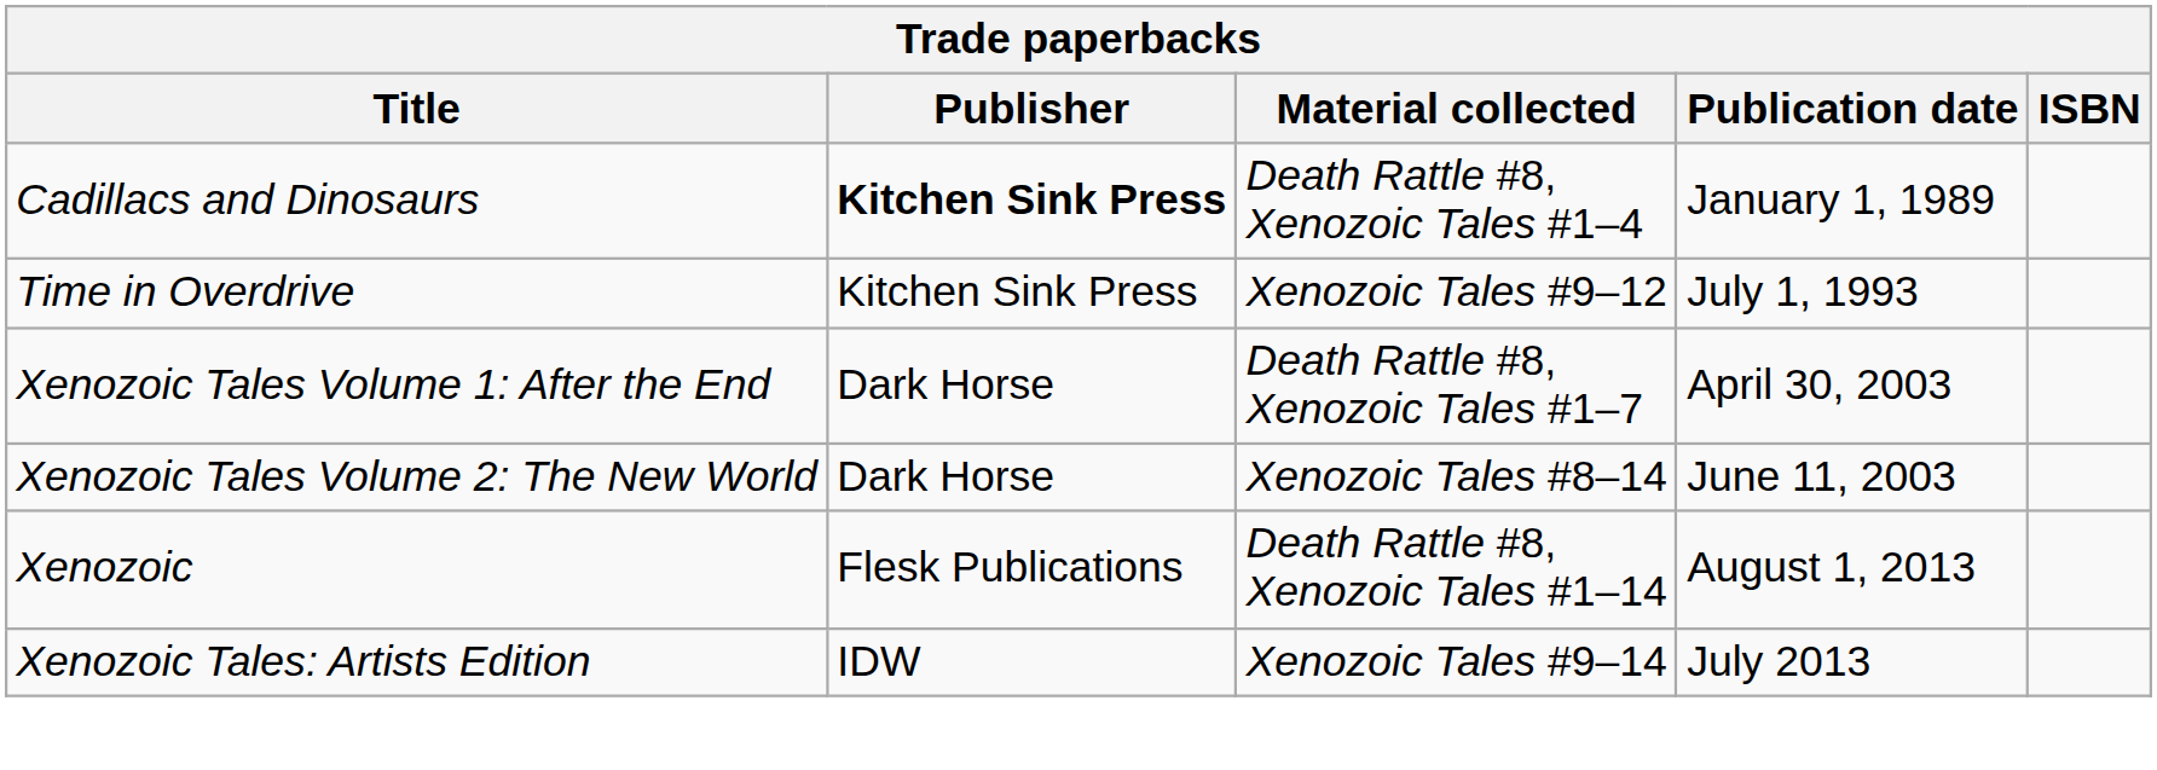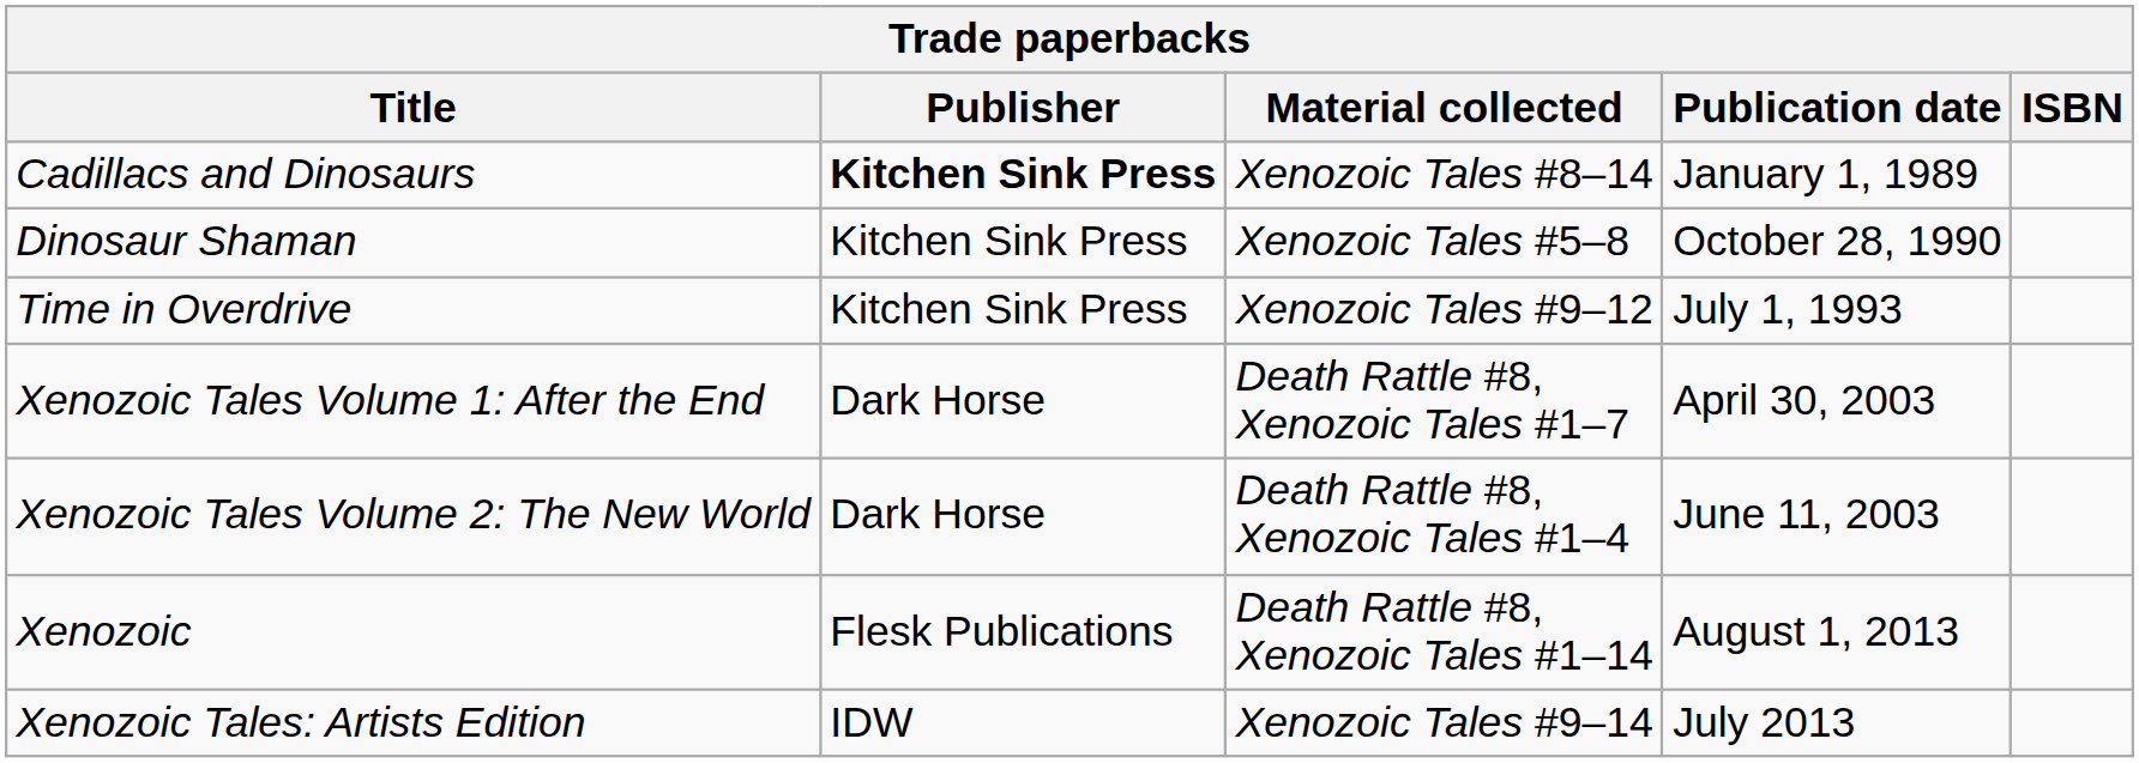 <table class="wikitable">
 <tr>
 <th colspan="5">Trade paperbacks</th>
 </tr>
 <tr>
 <th>Title</th>
 <th>Publisher</th>
 <th>Material collected</th>
 <th>Publication date</th>
 <th>ISBN</th>
 </tr>
 <tr>
 <td><em>Cadillacs and Dinosaurs</em></td>
 <td><strong>Kitchen Sink Press</strong></td>
-<td><em>Death Rattle</em> #8,<br><em>Xenozoic Tales</em> #1–4</td>
+<td><em>Xenozoic Tales</em> #8–14</td>
 <td>January 1, 1989</td>
+<td></td>
+</tr>
+<tr>
+<td><em>Dinosaur Shaman</em></td>
+<td>Kitchen Sink Press</td>
+<td><em>Xenozoic Tales</em> #5–8</td>
+<td>October 28, 1990</td>
 <td></td>
 </tr>
 <tr>
 <td><em>Time in Overdrive</em></td>
 <td>Kitchen Sink Press</td>
 <td><em>Xenozoic Tales</em> #9–12</td>
 <td>July 1, 1993</td>
 <td></td>
 </tr>
 <tr>
 <td><em>Xenozoic Tales Volume 1: After the End</em></td>
 <td>Dark Horse</td>
 <td><em>Death Rattle</em> #8,<br><em>Xenozoic Tales</em> #1–7</td>
 <td>April 30, 2003</td>
 <td></td>
 </tr>
 <tr>
 <td><em>Xenozoic Tales Volume 2: The New World</em></td>
 <td>Dark Horse</td>
-<td><em>Xenozoic Tales</em> #8–14</td>
+<td><em>Death Rattle</em> #8,<br><em>Xenozoic Tales</em> #1–4</td>
 <td>June 11, 2003</td>
 <td></td>
 </tr>
 <tr>
 <td><em>Xenozoic</em></td>
 <td>Flesk Publications</td>
 <td><em>Death Rattle</em> #8,<br><em>Xenozoic Tales</em> #1–14</td>
 <td>August 1, 2013</td>
 <td></td>
 </tr>
 <tr>
 <td><em>Xenozoic Tales: Artists Edition</em></td>
 <td>IDW</td>
 <td><em>Xenozoic Tales</em> #9–14</td>
 <td>July 2013</td>
 <td></td>
 </tr>
 </table>
